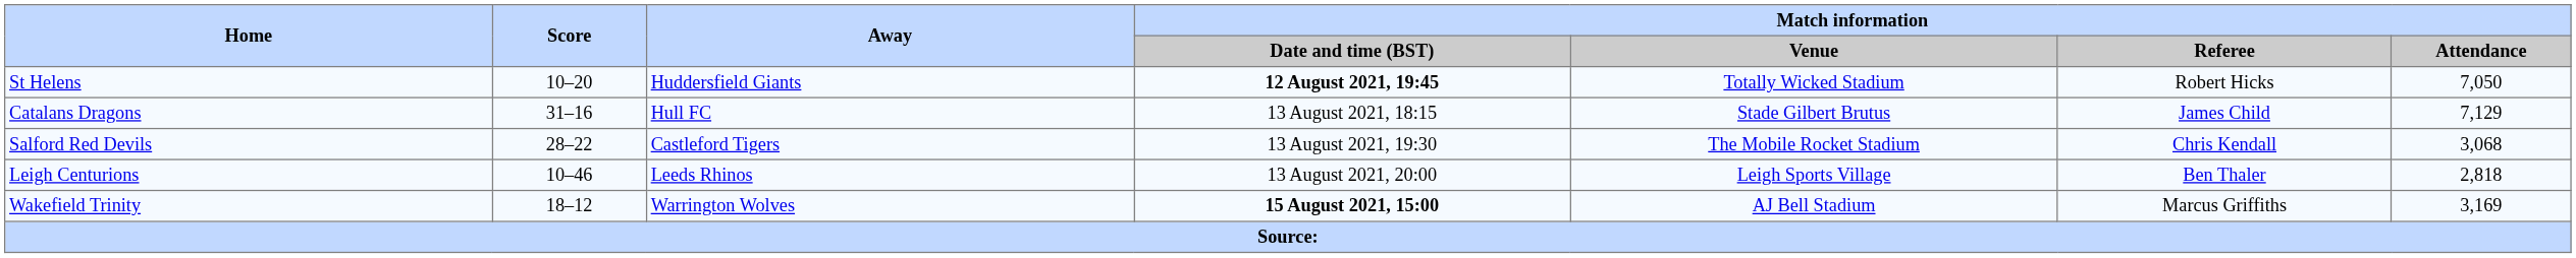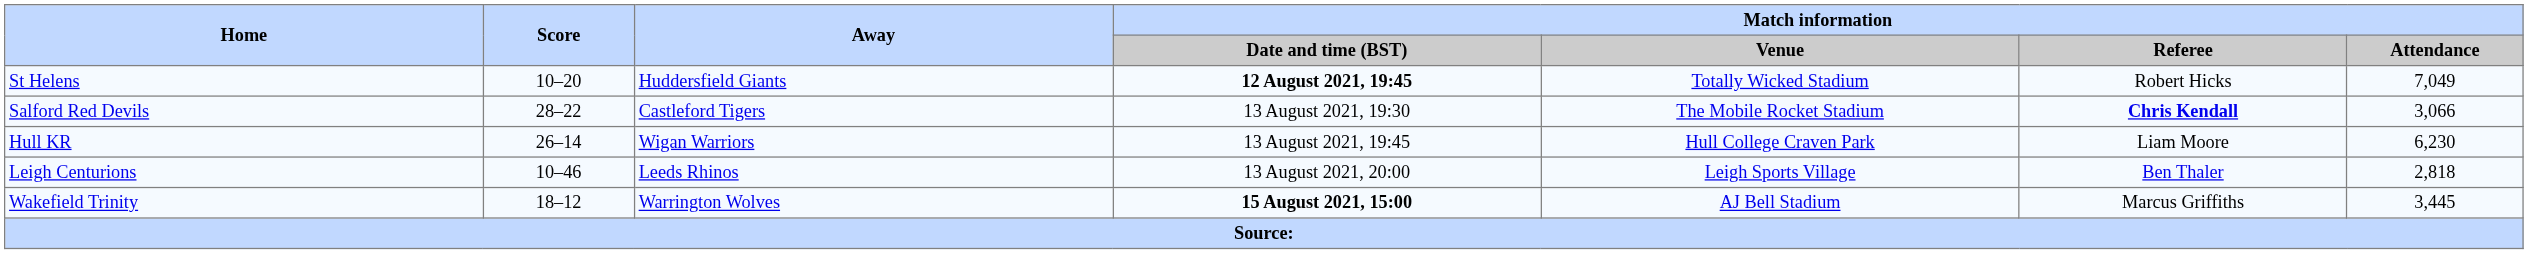 <table border=1 style="border-collapse:collapse; font-size:90%; text-align:center;" cellpadding=3 cellspacing=0 width=100%>
 <tr style="background:#C1D8ff;">
 <th scope="col" rowspan=2 width=19%>Home</th>
 <th scope="col" rowspan=2 width=6%>Score</th>
 <th scope="col" rowspan=2 width=19%>Away</th>
 <th colspan=4>Match information</th>
 </tr>
 <tr style="background:#CCCCCC;">
 <th scope="col" width=17%>Date and time (BST)</th>
 <th scope="col" width=19%>Venue</th>
 <th scope="col" width=13%>Referee</th>
 <th scope="col" width=7%>Attendance</th>
 </tr>
 <tr style="background:#F5FAFF;">
 <td style="text-align:left;"> <a href='#'>St Helens</a></td>
 <td>10–20</td>
 <td style="text-align:left;"> <a href='#'>Huddersfield Giants</a></td>
 <td><strong>12 August 2021, 19:45</strong></td>
 <td><a href='#'>Totally Wicked Stadium</a></td>
 <td>Robert Hicks</td>
-<td>7,050</td>
-</tr>
-<tr style="background:#F5FAFF;">
-<td style="text-align:left;"> <a href='#'>Catalans Dragons</a></td>
-<td>31–16</td>
-<td style="text-align:left;"> <a href='#'>Hull FC</a></td>
-<td>13 August 2021, 18:15</td>
-<td><a href='#'>Stade Gilbert Brutus</a></td>
-<td><a href='#'>James Child</a></td>
-<td>7,129</td>
+<td>7,049</td>
 </tr>
 <tr style="background:#F5FAFF;">
 <td style="text-align:left;"> <a href='#'>Salford Red Devils</a></td>
 <td>28–22</td>
 <td style="text-align:left;"> <a href='#'>Castleford Tigers</a></td>
 <td>13 August 2021, 19:30</td>
 <td><a href='#'>The Mobile Rocket Stadium</a></td>
-<td><a href='#'>Chris Kendall</a></td>
-<td>3,068</td>
+<td><strong><a href='#'>Chris Kendall</a></strong></td>
+<td>3,066</td>
+</tr>
+<tr style="background:#F5FAFF;">
+<td style="text-align:left;"> <a href='#'>Hull KR</a></td>
+<td>26–14</td>
+<td style="text-align:left;"> <a href='#'>Wigan Warriors</a></td>
+<td>13 August 2021, 19:45</td>
+<td><a href='#'>Hull College Craven Park</a></td>
+<td>Liam Moore</td>
+<td>6,230</td>
 </tr>
 <tr style="background:#F5FAFF;">
 <td style="text-align:left;"> <a href='#'>Leigh Centurions</a></td>
 <td>10–46</td>
 <td style="text-align:left;"> <a href='#'>Leeds Rhinos</a></td>
 <td>13 August 2021, 20:00</td>
 <td><a href='#'>Leigh Sports Village</a></td>
 <td><a href='#'>Ben Thaler</a></td>
 <td>2,818</td>
 </tr>
 <tr style="background:#F5FAFF;">
 <td style="text-align:left;"> <a href='#'>Wakefield Trinity</a></td>
 <td>18–12</td>
 <td style="text-align:left;"> <a href='#'>Warrington Wolves</a></td>
 <td><strong>15 August 2021, 15:00</strong></td>
 <td><a href='#'>AJ Bell Stadium</a></td>
 <td>Marcus Griffiths</td>
-<td>3,169</td>
+<td>3,445</td>
 </tr>
 <tr style="background:#c1d8ff;">
 <th colspan=7>Source:</th>
 </tr>
 </table>
